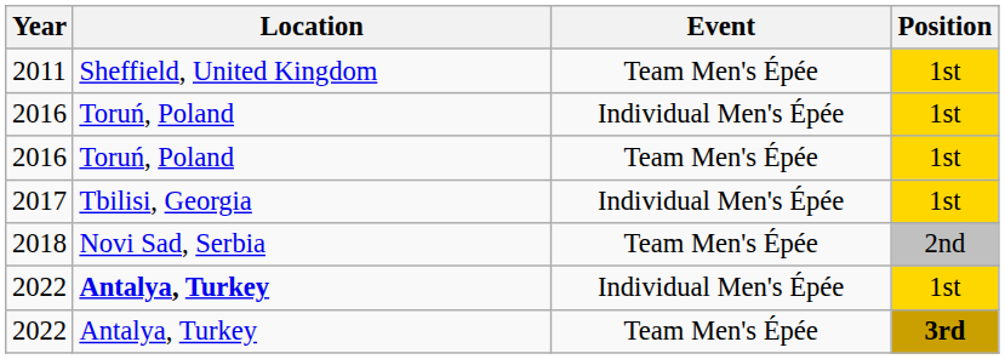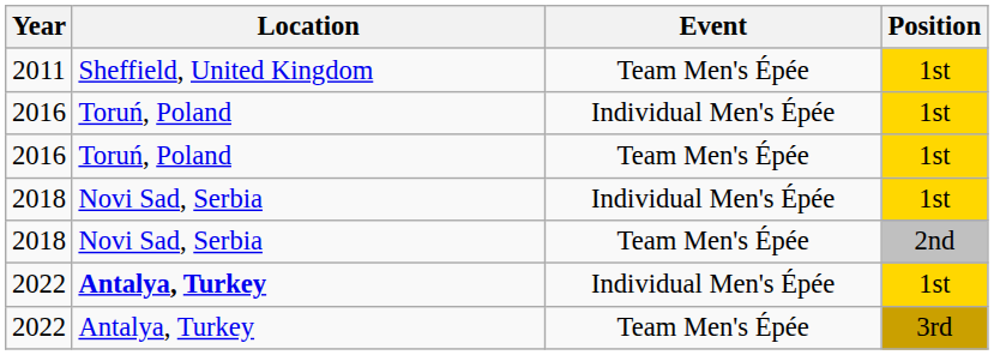 <table class="wikitable" style="text-align:center;">
 <tr>
 <th>Year</th>
 <th style="width:17em">Location</th>
 <th style="width:12em">Event</th>
 <th>Position</th>
 </tr>
 <tr>
 <td>2011</td>
 <td rowspan="1" align="left"> <a href='#'>Sheffield</a>, <a href='#'>United Kingdom</a></td>
 <td>Team Men's Épée</td>
 <td bgcolor="gold">1st</td>
 </tr>
 <tr>
 <td rowspan="1">2016</td>
 <td rowspan="1" align="left"> <a href='#'>Toruń</a>, <a href='#'>Poland</a></td>
 <td>Individual Men's Épée</td>
 <td bgcolor="gold">1st</td>
 </tr>
 <tr>
 <td>2016</td>
 <td rowspan="1" align="left"> <a href='#'>Toruń</a>, <a href='#'>Poland</a></td>
 <td>Team Men's Épée</td>
 <td bgcolor="gold">1st</td>
 </tr>
 <tr>
-<td>2017</td>
-<td rowspan="1" align="left"> <a href='#'>Tbilisi</a>, <a href='#'>Georgia</a></td>
+<td>2018</td>
+<td rowspan="1" align="left"> <a href='#'>Novi Sad</a>, <a href='#'>Serbia</a></td>
 <td>Individual Men's Épée</td>
 <td bgcolor="gold">1st</td>
 </tr>
 <tr>
 <td>2018</td>
 <td rowspan="1" align="left"> <a href='#'>Novi Sad</a>, <a href='#'>Serbia</a></td>
 <td>Team Men's Épée</td>
 <td bgcolor="silver">2nd</td>
 </tr>
 <tr>
 <td>2022</td>
 <td rowspan="1" align="left"><strong> <a href='#'>Antalya</a>, <a href='#'>Turkey</a></strong></td>
 <td>Individual Men's Épée</td>
 <td bgcolor="gold">1st</td>
 </tr>
 <tr>
 <td>2022</td>
 <td rowspan="1" align="left"> <a href='#'>Antalya</a>, <a href='#'>Turkey</a></td>
 <td>Team Men's Épée</td>
-<td bgcolor="caramel"><strong>3rd</strong></td>
+<td bgcolor="caramel">3rd</td>
 </tr>
 </table>
